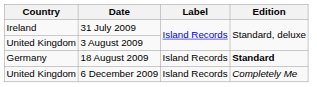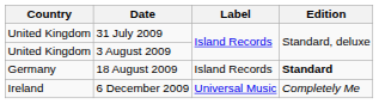 <table class="wikitable">
 <tr>
 <th>Country</th>
 <th>Date</th>
 <th>Label</th>
 <th>Edition</th>
 </tr>
 <tr>
-<td>Ireland</td>
+<td>United Kingdom</td>
 <td>31 July 2009</td>
 <td rowspan="2"><a href='#'>Island Records</a></td>
 <td rowspan="2">Standard, deluxe</td>
 </tr>
 <tr>
 <td>United Kingdom</td>
 <td>3 August 2009</td>
 </tr>
 <tr>
 <td>Germany</td>
 <td>18 August 2009</td>
 <td>Island Records</td>
 <td><strong>Standard</strong></td>
 </tr>
 <tr>
-<td>United Kingdom</td>
+<td>Ireland</td>
 <td>6 December 2009</td>
-<td>Island Records</td>
+<td><a href='#'>Universal Music</a></td>
 <td><em>Completely Me</em></td>
 </tr>
 </table>
